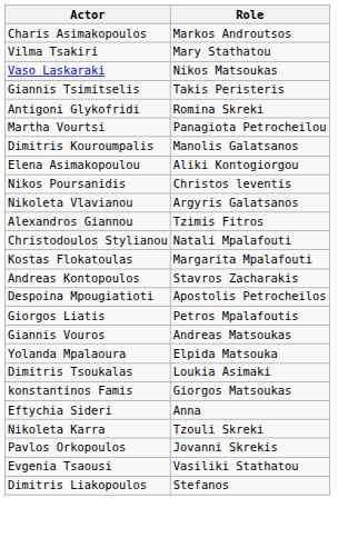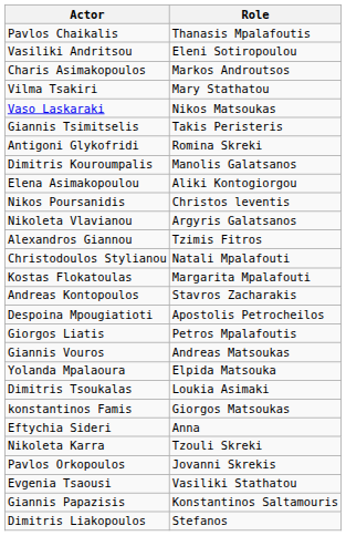 <table class="wikitable">
 <tr>
 <th>Actor</th>
 <th>Role</th>
+</tr>
+<tr>
+<td>Pavlos Chaikalis</td>
+<td>Thanasis Mpalafoutis</td>
+</tr>
+<tr>
+<td>Vasiliki Andritsou</td>
+<td>Eleni Sotiropoulou</td>
 </tr>
 <tr>
 <td>Charis Asimakopoulos</td>
 <td>Markos Androutsos</td>
 </tr>
 <tr>
 <td>Vilma Tsakiri</td>
 <td>Mary Stathatou</td>
 </tr>
 <tr>
 <td><a href='#'>Vaso Laskaraki</a></td>
 <td>Nikos Matsoukas</td>
 </tr>
 <tr>
 <td>Giannis Tsimitselis</td>
 <td>Takis Peristeris</td>
 </tr>
 <tr>
 <td>Antigoni Glykofridi</td>
 <td>Romina Skreki</td>
-</tr>
-<tr>
-<td>Martha Vourtsi</td>
-<td>Panagiota Petrocheilou</td>
 </tr>
 <tr>
 <td>Dimitris Kouroumpalis</td>
 <td>Manolis Galatsanos</td>
 </tr>
 <tr>
 <td>Elena Asimakopoulou</td>
 <td>Aliki Kontogiorgou</td>
 </tr>
 <tr>
 <td>Nikos Poursanidis</td>
 <td>Christos leventis</td>
 </tr>
 <tr>
 <td>Nikoleta Vlavianou</td>
 <td>Argyris Galatsanos</td>
 </tr>
 <tr>
 <td>Alexandros Giannou</td>
 <td>Tzimis Fitros</td>
 </tr>
 <tr>
 <td>Christodoulos Stylianou</td>
 <td>Natali Mpalafouti</td>
 </tr>
 <tr>
 <td>Kostas Flokatoulas</td>
 <td>Margarita Mpalafouti</td>
 </tr>
 <tr>
 <td>Andreas Kontopoulos</td>
 <td>Stavros Zacharakis</td>
 </tr>
 <tr>
 <td>Despoina Mpougiatioti</td>
 <td>Apostolis Petrocheilos</td>
 </tr>
 <tr>
 <td>Giorgos Liatis</td>
 <td>Petros Mpalafoutis</td>
 </tr>
 <tr>
 <td>Giannis Vouros</td>
 <td>Andreas Matsoukas</td>
 </tr>
 <tr>
 <td>Yolanda Mpalaoura</td>
 <td>Elpida Matsouka</td>
 </tr>
 <tr>
 <td>Dimitris Tsoukalas</td>
 <td>Loukia Asimaki</td>
 </tr>
 <tr>
 <td>konstantinos Famis</td>
 <td>Giorgos Matsoukas</td>
 </tr>
 <tr>
 <td>Eftychia Sideri</td>
 <td>Anna</td>
 </tr>
 <tr>
 <td>Nikoleta Karra</td>
 <td>Tzouli Skreki</td>
 </tr>
 <tr>
 <td>Pavlos Orkopoulos</td>
 <td>Jovanni Skrekis</td>
 </tr>
 <tr>
 <td>Evgenia Tsaousi</td>
 <td>Vasiliki Stathatou</td>
 </tr>
 <tr>
+<td>Giannis Papazisis</td>
+<td>Konstantinos Saltamouris</td>
+</tr>
+<tr>
 <td>Dimitris Liakopoulos</td>
 <td>Stefanos</td>
 </tr>
 </table>
